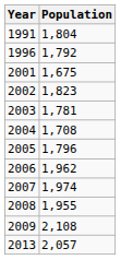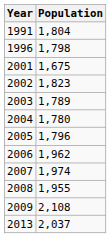 <table class="wikitable">
 <tr>
 <th>Year</th>
 <th>Population</th>
 </tr>
 <tr>
 <td>1991</td>
 <td>1,804</td>
 </tr>
 <tr>
 <td>1996</td>
-<td>1,792</td>
+<td>1,798</td>
 </tr>
 <tr>
 <td>2001</td>
 <td>1,675</td>
 </tr>
 <tr>
 <td>2002</td>
 <td>1,823</td>
 </tr>
 <tr>
 <td>2003</td>
-<td>1,781</td>
+<td>1,789</td>
 </tr>
 <tr>
 <td>2004</td>
-<td>1,708</td>
+<td>1,780</td>
 </tr>
 <tr>
 <td>2005</td>
 <td>1,796</td>
 </tr>
 <tr>
 <td>2006</td>
 <td>1,962</td>
 </tr>
 <tr>
 <td>2007</td>
 <td>1,974</td>
 </tr>
 <tr>
 <td>2008</td>
 <td>1,955</td>
 </tr>
 <tr>
 <td>2009</td>
 <td>2,108</td>
 </tr>
 <tr>
 <td>2013</td>
-<td>2,057</td>
+<td>2,037</td>
 </tr>
 </table>
